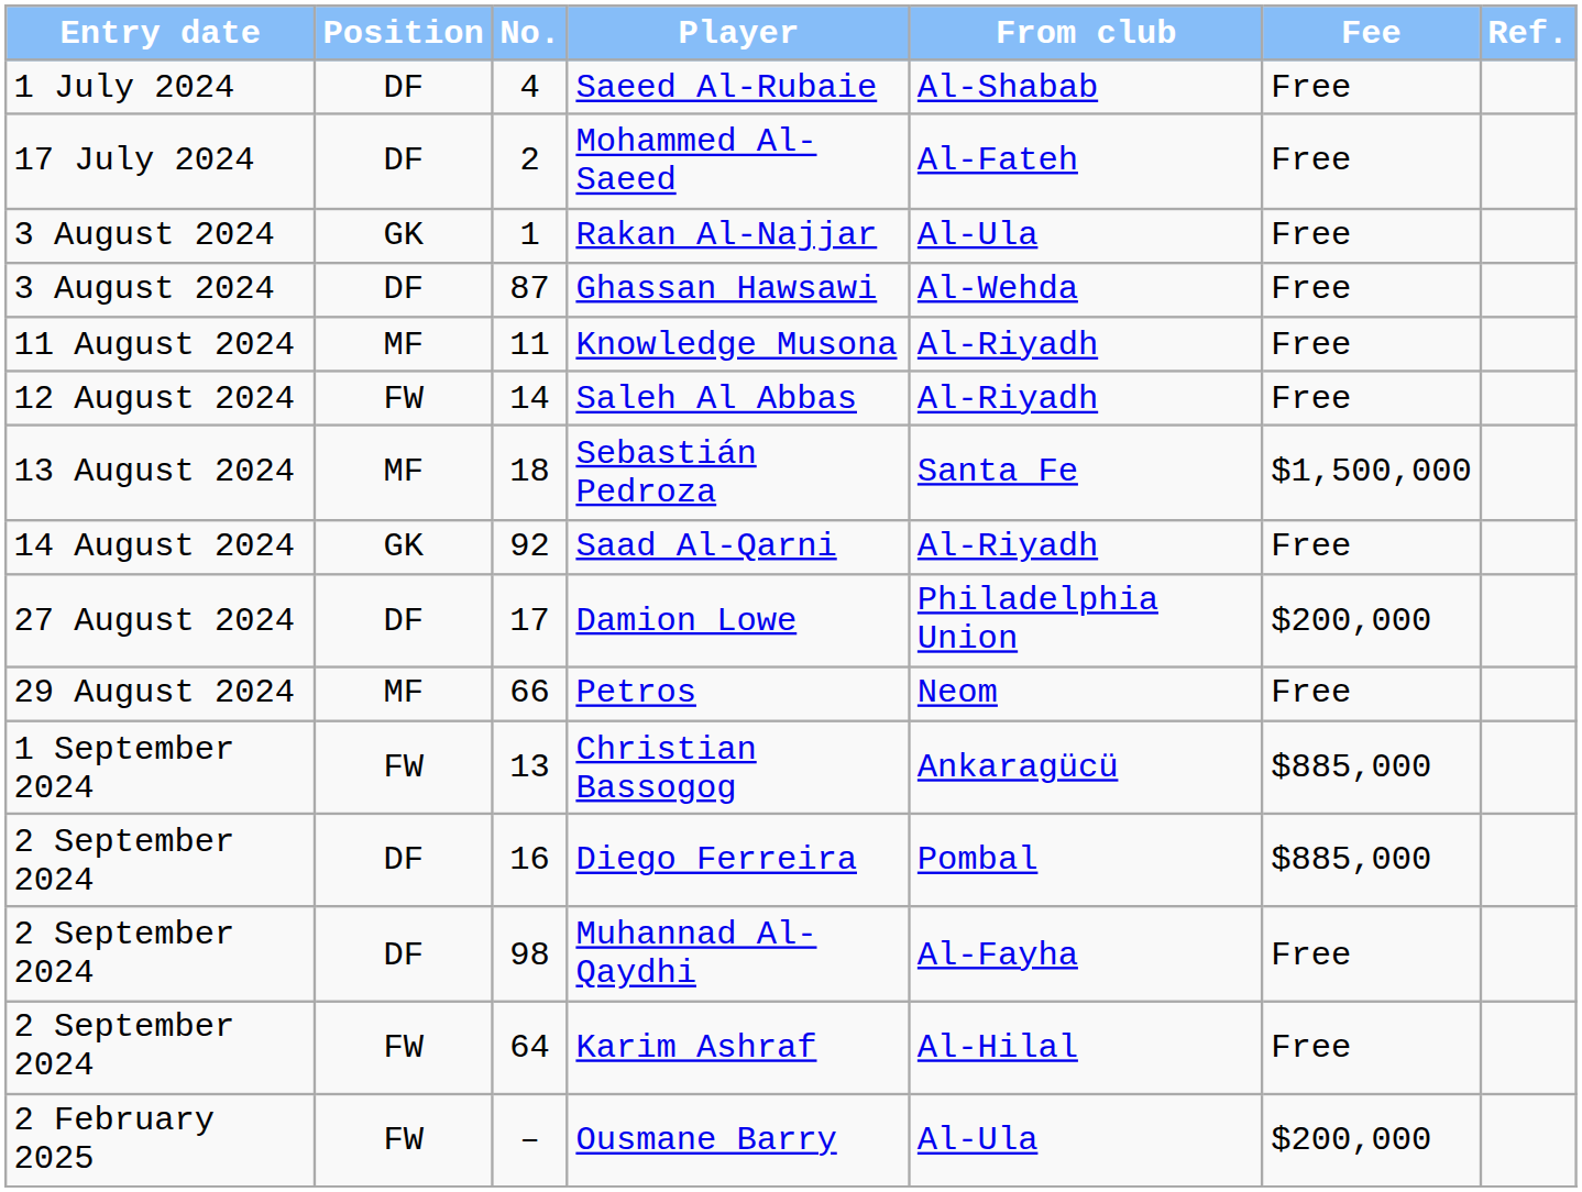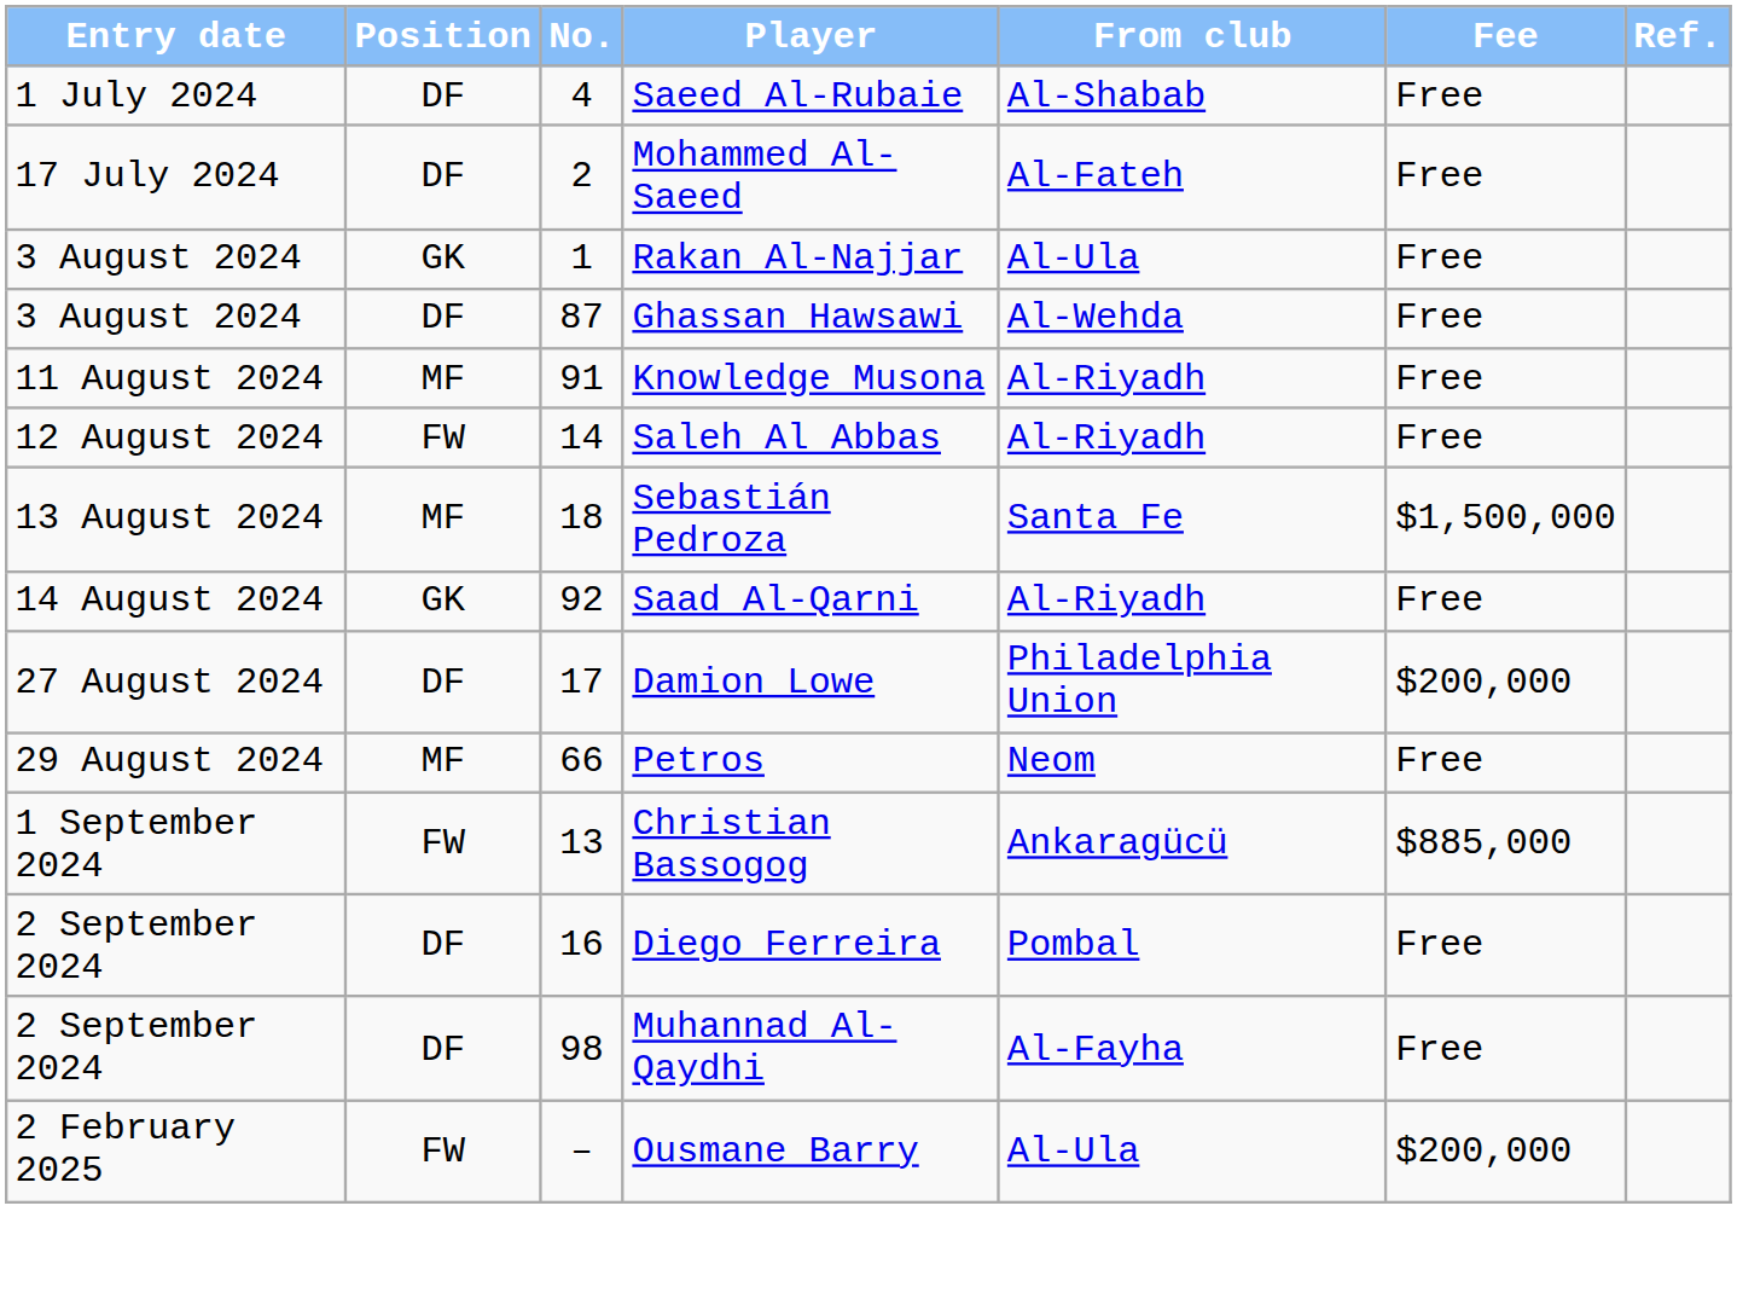 <table class="wikitable sortable">
 <tr>
 <th style="background:#86bdf8; color:white;">Entry date</th>
 <th style="background:#86bdf8; color:white;">Position</th>
 <th style="background:#86bdf8; color:white;">No.</th>
 <th style="background:#86bdf8; color:white;">Player</th>
 <th style="background:#86bdf8; color:white;">From club</th>
 <th style="background:#86bdf8; color:white;">Fee</th>
 <th style="background:#86bdf8; color:white;">Ref.</th>
 </tr>
 <tr>
 <td>1 July 2024</td>
 <td style="text-align:center;">DF</td>
 <td style="text-align:center;">4</td>
 <td style="text-align:left;"> <a href='#'>Saeed Al-Rubaie</a></td>
 <td style="text-align:left;"> <a href='#'>Al-Shabab</a></td>
 <td>Free</td>
 <td></td>
 </tr>
 <tr>
 <td>17 July 2024</td>
 <td style="text-align:center;">DF</td>
 <td style="text-align:center;">2</td>
 <td style="text-align:left;"> <a href='#'>Mohammed Al-Saeed</a></td>
 <td style="text-align:left;"> <a href='#'>Al-Fateh</a></td>
 <td>Free</td>
 <td></td>
 </tr>
 <tr>
 <td>3 August 2024</td>
 <td style="text-align:center;">GK</td>
 <td style="text-align:center;">1</td>
 <td style="text-align:left;"> <a href='#'>Rakan Al-Najjar</a></td>
 <td style="text-align:left;"> <a href='#'>Al-Ula</a></td>
 <td>Free</td>
 <td></td>
 </tr>
 <tr>
 <td>3 August 2024</td>
 <td style="text-align:center;">DF</td>
 <td style="text-align:center;">87</td>
 <td style="text-align:left;"> <a href='#'>Ghassan Hawsawi</a></td>
 <td style="text-align:left;"> <a href='#'>Al-Wehda</a></td>
 <td>Free</td>
 <td></td>
 </tr>
 <tr>
 <td>11 August 2024</td>
 <td style="text-align:center;">MF</td>
-<td style="text-align:center;">11</td>
+<td style="text-align:center;">91</td>
 <td style="text-align:left;"> <a href='#'>Knowledge Musona</a></td>
 <td style="text-align:left;"> <a href='#'>Al-Riyadh</a></td>
 <td>Free</td>
 <td></td>
 </tr>
 <tr>
 <td>12 August 2024</td>
 <td style="text-align:center;">FW</td>
 <td style="text-align:center;">14</td>
 <td style="text-align:left;"> <a href='#'>Saleh Al Abbas</a></td>
 <td style="text-align:left;"> <a href='#'>Al-Riyadh</a></td>
 <td>Free</td>
 <td></td>
 </tr>
 <tr>
 <td>13 August 2024</td>
 <td style="text-align:center;">MF</td>
 <td style="text-align:center;">18</td>
 <td style="text-align:left;"> <a href='#'>Sebastián Pedroza</a></td>
 <td style="text-align:left;"> <a href='#'>Santa Fe</a></td>
 <td>$1,500,000</td>
 <td></td>
 </tr>
 <tr>
 <td>14 August 2024</td>
 <td style="text-align:center;">GK</td>
 <td style="text-align:center;">92</td>
 <td style="text-align:left;"> <a href='#'>Saad Al-Qarni</a></td>
 <td style="text-align:left;"> <a href='#'>Al-Riyadh</a></td>
 <td>Free</td>
 <td></td>
 </tr>
 <tr>
 <td>27 August 2024</td>
 <td style="text-align:center;">DF</td>
 <td style="text-align:center;">17</td>
 <td style="text-align:left;"> <a href='#'>Damion Lowe</a></td>
 <td style="text-align:left;"> <a href='#'>Philadelphia Union</a></td>
 <td>$200,000</td>
 <td></td>
 </tr>
 <tr>
 <td>29 August 2024</td>
 <td style="text-align:center;">MF</td>
 <td style="text-align:center;">66</td>
 <td style="text-align:left;"> <a href='#'>Petros</a></td>
 <td style="text-align:left;"> <a href='#'>Neom</a></td>
 <td>Free</td>
 <td></td>
 </tr>
 <tr>
 <td>1 September 2024</td>
 <td style="text-align:center;">FW</td>
 <td style="text-align:center;">13</td>
 <td style="text-align:left;"> <a href='#'>Christian Bassogog</a></td>
 <td style="text-align:left;"> <a href='#'>Ankaragücü</a></td>
 <td>$885,000</td>
 <td></td>
 </tr>
 <tr>
 <td>2 September 2024</td>
 <td style="text-align:center;">DF</td>
 <td style="text-align:center;">16</td>
 <td style="text-align:left;"> <a href='#'>Diego Ferreira</a></td>
 <td style="text-align:left;"> <a href='#'>Pombal</a></td>
-<td>$885,000</td>
+<td>Free</td>
 <td></td>
 </tr>
 <tr>
 <td>2 September 2024</td>
 <td style="text-align:center;">DF</td>
 <td style="text-align:center;">98</td>
 <td style="text-align:left;"> <a href='#'>Muhannad Al-Qaydhi</a></td>
 <td style="text-align:left;"> <a href='#'>Al-Fayha</a></td>
-<td>Free</td>
-<td></td>
-</tr>
-<tr>
-<td>2 September 2024</td>
-<td style="text-align:center;">FW</td>
-<td style="text-align:center;">64</td>
-<td style="text-align:left;"> <a href='#'>Karim Ashraf</a></td>
-<td style="text-align:left;"> <a href='#'>Al-Hilal</a></td>
 <td>Free</td>
 <td></td>
 </tr>
 <tr>
 <td>2 February 2025</td>
 <td style="text-align:center;">FW</td>
 <td style="text-align:center;">–</td>
 <td style="text-align:left;"> <a href='#'>Ousmane Barry</a></td>
 <td style="text-align:left;"> <a href='#'>Al-Ula</a></td>
 <td>$200,000</td>
 <td></td>
 </tr>
 <tr>
 </tr>
 </table>
